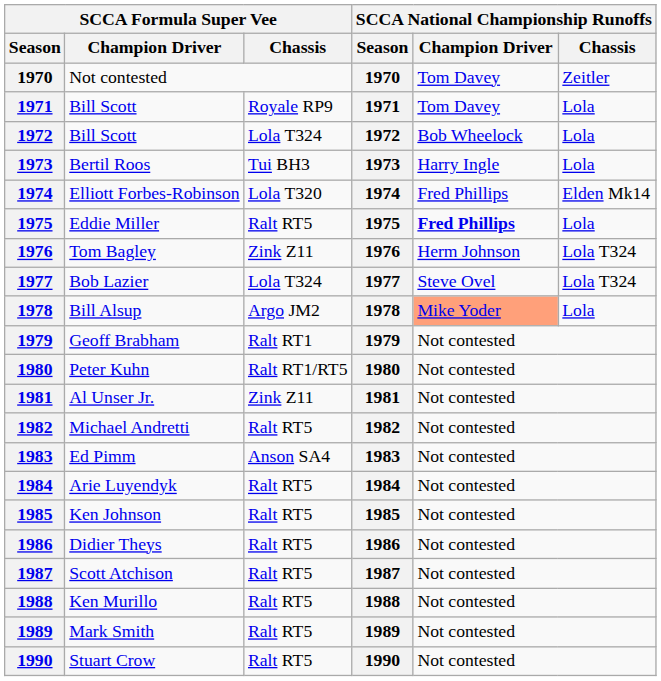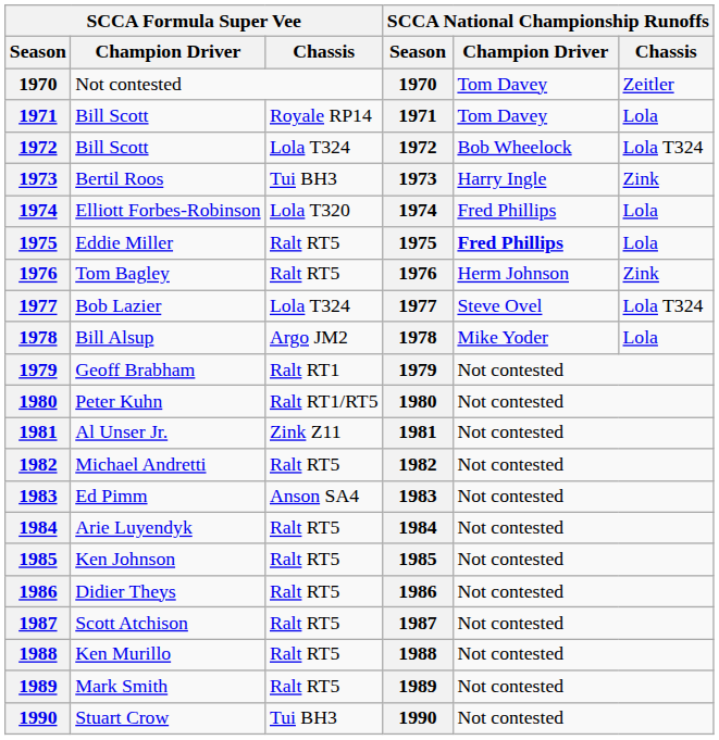 <table class="wikitable" style="font-size:85%;">
 <tr>
 <th colspan=3>SCCA Formula Super Vee</th>
 <th colspan=3>SCCA National Championship Runoffs</th>
 </tr>
 <tr>
 <th>Season</th>
 <th>Champion Driver</th>
 <th>Chassis</th>
 <th>Season</th>
 <th>Champion Driver</th>
 <th>Chassis</th>
 </tr>
 <tr>
 <th>1970</th>
 <td colspan=2>Not contested</td>
 <th>1970</th>
 <td> <a href='#'>Tom Davey</a></td>
 <td><a href='#'>Zeitler</a></td>
 </tr>
 <tr>
 <th><a href='#'>1971</a></th>
 <td> <a href='#'>Bill Scott</a></td>
-<td><a href='#'>Royale</a> RP9</td>
+<td><a href='#'>Royale</a> RP14</td>
 <th>1971</th>
 <td> <a href='#'>Tom Davey</a></td>
 <td><a href='#'>Lola</a></td>
 </tr>
 <tr>
 <th><a href='#'>1972</a></th>
 <td> <a href='#'>Bill Scott</a></td>
 <td><a href='#'>Lola</a> T324</td>
 <th>1972</th>
 <td> <a href='#'>Bob Wheelock</a></td>
-<td><a href='#'>Lola</a></td>
+<td><a href='#'>Lola</a> T324</td>
 </tr>
 <tr>
 <th><a href='#'>1973</a></th>
 <td> <a href='#'>Bertil Roos</a></td>
 <td><a href='#'>Tui</a> BH3</td>
 <th>1973</th>
 <td> <a href='#'>Harry Ingle</a></td>
-<td><a href='#'>Lola</a></td>
+<td><a href='#'>Zink</a></td>
 </tr>
 <tr>
 <th><a href='#'>1974</a></th>
 <td> <a href='#'>Elliott Forbes-Robinson</a></td>
 <td><a href='#'>Lola</a> T320</td>
 <th>1974</th>
 <td> <a href='#'>Fred Phillips</a></td>
-<td><a href='#'>Elden</a> Mk14</td>
+<td><a href='#'>Lola</a></td>
 </tr>
 <tr>
 <th><a href='#'>1975</a></th>
 <td> <a href='#'>Eddie Miller</a></td>
 <td><a href='#'>Ralt</a> RT5</td>
 <th>1975</th>
 <td><strong> <a href='#'>Fred Phillips</a></strong></td>
 <td><a href='#'>Lola</a></td>
 </tr>
 <tr>
 <th><a href='#'>1976</a></th>
 <td> <a href='#'>Tom Bagley</a></td>
-<td><a href='#'>Zink</a> Z11</td>
+<td><a href='#'>Ralt</a> RT5</td>
 <th>1976</th>
 <td> <a href='#'>Herm Johnson</a></td>
-<td><a href='#'>Lola</a> T324</td>
+<td><a href='#'>Zink</a></td>
 </tr>
 <tr>
 <th><a href='#'>1977</a></th>
 <td> <a href='#'>Bob Lazier</a></td>
 <td><a href='#'>Lola</a> T324</td>
 <th>1977</th>
 <td> <a href='#'>Steve Ovel</a></td>
 <td><a href='#'>Lola</a> T324</td>
 </tr>
 <tr>
 <th><a href='#'>1978</a></th>
 <td> <a href='#'>Bill Alsup</a></td>
 <td><a href='#'>Argo</a> JM2</td>
 <th>1978</th>
-<td style="background: lightsalmon;"> <a href='#'>Mike Yoder</a></td>
+<td> <a href='#'>Mike Yoder</a></td>
 <td><a href='#'>Lola</a></td>
 </tr>
 <tr>
 <th><a href='#'>1979</a></th>
 <td> <a href='#'>Geoff Brabham</a></td>
 <td><a href='#'>Ralt</a> RT1</td>
 <th>1979</th>
 <td colspan=2>Not contested</td>
 </tr>
 <tr>
 <th><a href='#'>1980</a></th>
 <td> <a href='#'>Peter Kuhn</a></td>
 <td><a href='#'>Ralt</a> RT1/RT5</td>
 <th>1980</th>
 <td colspan=2>Not contested</td>
 </tr>
 <tr>
 <th><a href='#'>1981</a></th>
 <td> <a href='#'>Al Unser Jr.</a></td>
 <td><a href='#'>Zink</a> Z11</td>
 <th>1981</th>
 <td colspan=2>Not contested</td>
 </tr>
 <tr>
 <th><a href='#'>1982</a></th>
 <td> <a href='#'>Michael Andretti</a></td>
 <td><a href='#'>Ralt</a> RT5</td>
 <th>1982</th>
 <td colspan=2>Not contested</td>
 </tr>
 <tr>
 <th><a href='#'>1983</a></th>
 <td> <a href='#'>Ed Pimm</a></td>
 <td><a href='#'>Anson</a> SA4</td>
 <th>1983</th>
 <td colspan=2>Not contested</td>
 </tr>
 <tr>
 <th><a href='#'>1984</a></th>
 <td> <a href='#'>Arie Luyendyk</a></td>
 <td><a href='#'>Ralt</a> RT5</td>
 <th>1984</th>
 <td colspan=2>Not contested</td>
 </tr>
 <tr>
 <th><a href='#'>1985</a></th>
 <td> <a href='#'>Ken Johnson</a></td>
 <td><a href='#'>Ralt</a> RT5</td>
 <th>1985</th>
 <td colspan=2>Not contested</td>
 </tr>
 <tr>
 <th><a href='#'>1986</a></th>
 <td> <a href='#'>Didier Theys</a></td>
 <td><a href='#'>Ralt</a> RT5</td>
 <th>1986</th>
 <td colspan=2>Not contested</td>
 </tr>
 <tr>
 <th><a href='#'>1987</a></th>
 <td> <a href='#'>Scott Atchison</a></td>
 <td><a href='#'>Ralt</a> RT5</td>
 <th>1987</th>
 <td colspan=2>Not contested</td>
 </tr>
 <tr>
 <th><a href='#'>1988</a></th>
 <td> <a href='#'>Ken Murillo</a></td>
 <td><a href='#'>Ralt</a> RT5</td>
 <th>1988</th>
 <td colspan=2>Not contested</td>
 </tr>
 <tr>
 <th><a href='#'>1989</a></th>
 <td> <a href='#'>Mark Smith</a></td>
 <td><a href='#'>Ralt</a> RT5</td>
 <th>1989</th>
 <td colspan=2>Not contested</td>
 </tr>
 <tr>
 <th><a href='#'>1990</a></th>
 <td> <a href='#'>Stuart Crow</a></td>
-<td><a href='#'>Ralt</a> RT5</td>
+<td><a href='#'>Tui</a> BH3</td>
 <th>1990</th>
 <td colspan=2>Not contested</td>
 </tr>
 </table>
